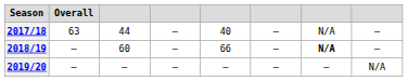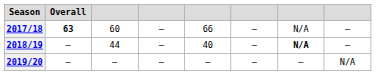 <table class="wikitable plainrowheaders" style="background:#fff; font-size:86%; line-height:16px; border:gray solid 1px;">
 <tr style="background:#ccc; text-align:center;">
 <th scope="col" style="background:#dcdcdc; width:45px;">Season</th>
 <th scope="col" style="background:#dcdcdc; width:55px;">Overall</th>
 <th scope="col" style="background:#dcdcdc; width:55px;"></th>
 <th scope="col" style="background:#dcdcdc; width:55px;"></th>
 <th scope="col" style="background:#dcdcdc; width:55px;"></th>
 <th scope="col" style="background:#dcdcdc; width:55px;"></th>
 <th scope="col" style="background:#dcdcdc; width:55px;"></th>
 <th scope="col" style="background:#dcdcdc; width:55px;"></th>
 </tr>
 <tr>
 <th scope="row" style="text-align:center;"><a href='#'>2017/18</a></th>
-<td align=center>63</td>
-<td align=center>44</td>
+<td align=center><strong>63</strong></td>
+<td align=center>60</td>
 <td align=center>—</td>
-<td align=center>40</td>
+<td align=center>66</td>
 <td align=center>—</td>
 <td align=center>N/A</td>
 <td align=center>—</td>
 </tr>
 <tr>
 <th scope="row" style="text-align:center;"><a href='#'>2018/19</a></th>
 <td align=center>—</td>
-<td align=center>60</td>
+<td align=center>44</td>
 <td align=center>—</td>
-<td align=center>66</td>
+<td align=center>40</td>
 <td align=center>—</td>
 <td align=center><strong>N/A</strong></td>
 <td align=center>—</td>
 </tr>
 <tr>
 <th scope="row" style="text-align:center;"><a href='#'>2019/20</a></th>
 <td align=center>—</td>
 <td align=center>—</td>
 <td align=center>—</td>
 <td align=center>—</td>
 <td align=center>—</td>
 <td align=center>—</td>
 <td align=center>N/A</td>
 </tr>
 </table>
